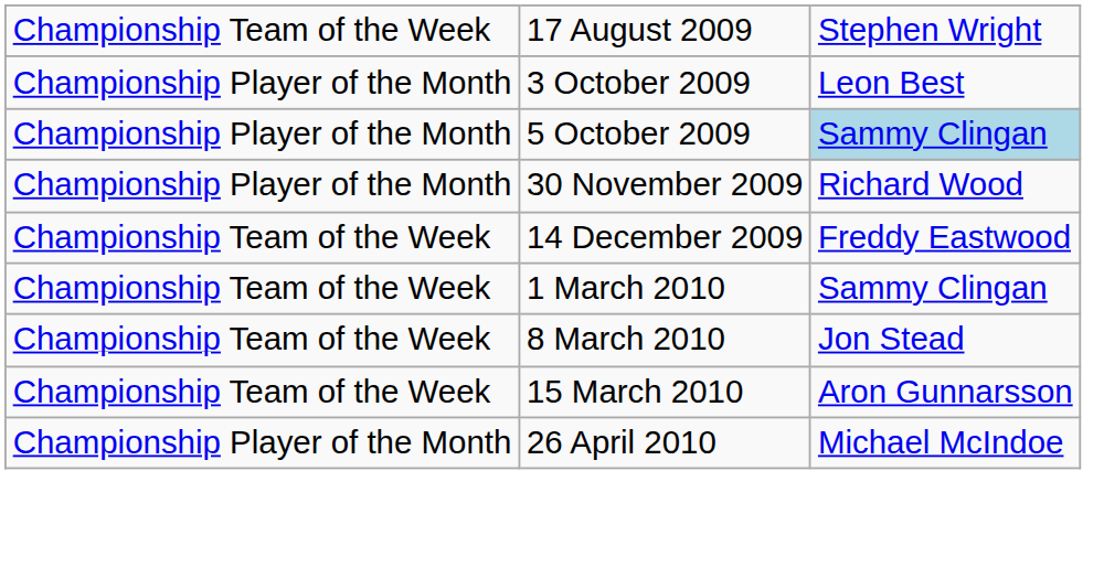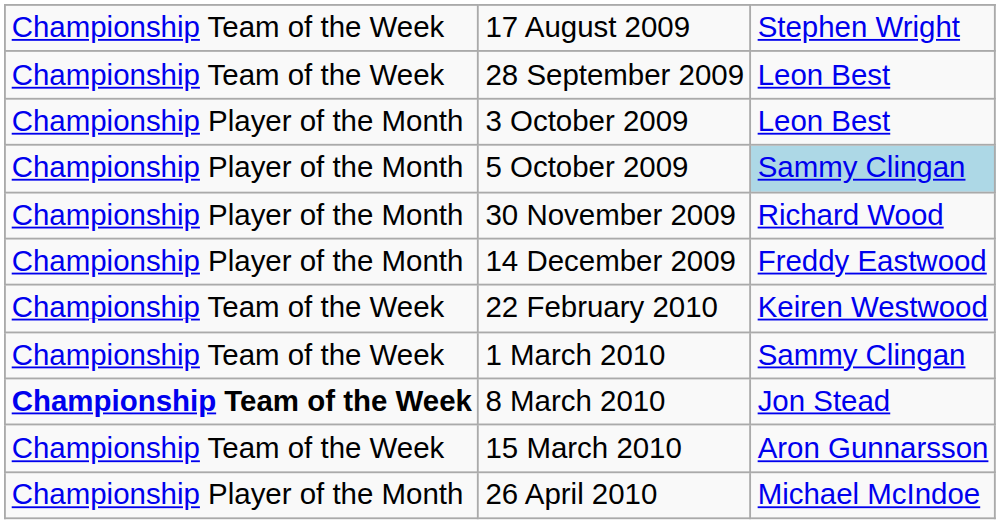 <table class="wikitable">
 <tr>
 <td><a href='#'>Championship</a> Team of the Week</td>
 <td>17 August 2009</td>
 <td><a href='#'>Stephen Wright</a></td>
+</tr>
+<tr>
+<td><a href='#'>Championship</a> Team of the Week</td>
+<td>28 September 2009</td>
+<td><a href='#'>Leon Best</a></td>
 </tr>
 <tr>
 <td><a href='#'>Championship</a> Player of the Month</td>
 <td>3 October 2009</td>
 <td><a href='#'>Leon Best</a></td>
 </tr>
 <tr>
 <td><a href='#'>Championship</a> Player of the Month</td>
 <td>5 October 2009</td>
 <td style="background: lightblue;"><a href='#'>Sammy Clingan</a></td>
 </tr>
 <tr>
 <td><a href='#'>Championship</a> Player of the Month</td>
 <td>30 November 2009</td>
 <td><a href='#'>Richard Wood</a></td>
 </tr>
 <tr>
-<td><a href='#'>Championship</a> Team of the Week</td>
+<td><a href='#'>Championship</a> Player of the Month</td>
 <td>14 December 2009</td>
 <td><a href='#'>Freddy Eastwood</a></td>
+</tr>
+<tr>
+<td><a href='#'>Championship</a> Team of the Week</td>
+<td>22 February 2010</td>
+<td><a href='#'>Keiren Westwood</a></td>
 </tr>
 <tr>
 <td><a href='#'>Championship</a> Team of the Week</td>
 <td>1 March 2010</td>
 <td><a href='#'>Sammy Clingan</a></td>
 </tr>
 <tr>
-<td><a href='#'>Championship</a> Team of the Week</td>
+<td><strong><a href='#'>Championship</a> Team of the Week</strong></td>
 <td>8 March 2010</td>
 <td><a href='#'>Jon Stead</a></td>
 </tr>
 <tr>
 <td><a href='#'>Championship</a> Team of the Week</td>
 <td>15 March 2010</td>
 <td><a href='#'>Aron Gunnarsson</a></td>
 </tr>
 <tr>
 <td><a href='#'>Championship</a> Player of the Month</td>
 <td>26 April 2010</td>
 <td><a href='#'>Michael McIndoe</a></td>
 </tr>
 </table>
